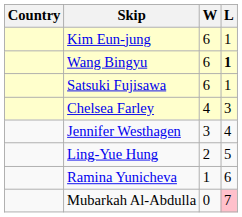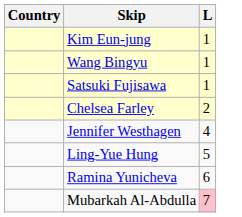 <table class=wikitable>
 <tr>
 <th>Country</th>
 <th>Skip</th>
-<th>W</th>
 <th>L</th>
 </tr>
 <tr style="background:#ffffcc">
 <td></td>
 <td><a href='#'>Kim Eun-jung</a></td>
-<td>6</td>
 <td>1</td>
 </tr>
 <tr style="background:#ffffcc">
 <td></td>
 <td><a href='#'>Wang Bingyu</a></td>
-<td>6</td>
-<td><strong>1</strong></td>
+<td>1</td>
 </tr>
 <tr style="background:#ffffcc">
 <td></td>
 <td><a href='#'>Satsuki Fujisawa</a></td>
-<td>6</td>
 <td>1</td>
 </tr>
 <tr style="background:#ffffcc">
 <td></td>
 <td><a href='#'>Chelsea Farley</a></td>
-<td>4</td>
-<td>3</td>
+<td>2</td>
 </tr>
 <tr>
 <td></td>
 <td><a href='#'>Jennifer Westhagen</a></td>
-<td>3</td>
 <td>4</td>
 </tr>
 <tr>
 <td></td>
 <td><a href='#'>Ling-Yue Hung</a></td>
-<td>2</td>
 <td>5</td>
 </tr>
 <tr>
 <td></td>
 <td><a href='#'>Ramina Yunicheva</a></td>
-<td>1</td>
 <td>6</td>
 </tr>
 <tr>
 <td></td>
 <td>Mubarkah Al-Abdulla</td>
-<td>0</td>
 <td style="background: pink;">7</td>
 </tr>
 </table>
